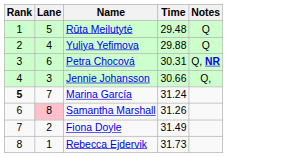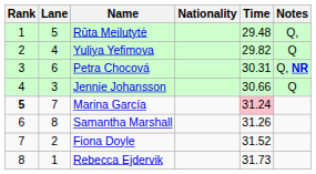 <table class="wikitable sortable" style="text-align:center">
 <tr>
 <th>Rank</th>
 <th>Lane</th>
 <th>Name</th>
+<th>Nationality</th>
 <th>Time</th>
 <th>Notes</th>
 </tr>
 <tr bgcolor=ccffcc>
 <td>1</td>
 <td>5</td>
 <td align=left><a href='#'>Rūta Meilutytė</a></td>
+<td align=left></td>
 <td>29.48</td>
-<td>Q</td>
+<td>Q, </td>
 </tr>
 <tr bgcolor=ccffcc>
 <td>2</td>
 <td>4</td>
 <td align=left><a href='#'>Yuliya Yefimova</a></td>
-<td>29.88</td>
+<td align=left></td>
+<td>29.82</td>
 <td>Q</td>
 </tr>
 <tr bgcolor=ccffcc>
 <td>3</td>
 <td>6</td>
 <td align=left><a href='#'>Petra Chocová</a></td>
+<td align=left></td>
 <td>30.31</td>
 <td>Q, <strong><a href='#'>NR</a></strong></td>
 </tr>
 <tr bgcolor=ccffcc>
 <td>4</td>
 <td>3</td>
 <td align=left><a href='#'>Jennie Johansson</a></td>
+<td align=left></td>
 <td>30.66</td>
-<td>Q, </td>
+<td>Q</td>
 </tr>
 <tr>
 <td><strong>5</strong></td>
 <td>7</td>
 <td align=left><a href='#'>Marina García</a></td>
-<td>31.24</td>
+<td align=left></td>
+<td style="background: pink;">31.24</td>
 <td></td>
 </tr>
 <tr>
 <td>6</td>
-<td style="background: pink;">8</td>
+<td>8</td>
 <td align=left><a href='#'>Samantha Marshall</a></td>
+<td align=left></td>
 <td>31.26</td>
 <td></td>
 </tr>
 <tr>
 <td>7</td>
 <td>2</td>
 <td align=left><a href='#'>Fiona Doyle</a></td>
-<td>31.49</td>
+<td align=left></td>
+<td>31.52</td>
 <td></td>
 </tr>
 <tr>
 <td>8</td>
 <td>1</td>
 <td align=left><a href='#'>Rebecca Ejdervik</a></td>
+<td align=left></td>
 <td>31.73</td>
 <td></td>
 </tr>
 </table>
